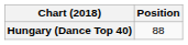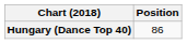 <table class="wikitable plainrowheaders" style="text-align:center">
 <tr>
 <th>Chart (2018)</th>
 <th>Position</th>
 </tr>
 <tr>
 <th scope="row">Hungary (Dance Top 40)</th>
-<td>88</td>
+<td>86</td>
 </tr>
 </table>
